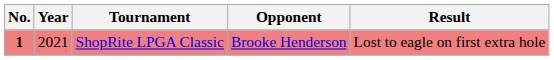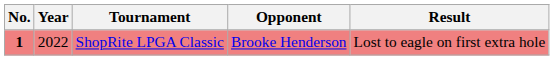 <table class="wikitable" style="font-size:95%;">
 <tr>
 <th>No.</th>
 <th>Year</th>
 <th>Tournament</th>
 <th>Opponent</th>
 <th>Result</th>
 </tr>
 <tr style="background:#F08080;">
 <td align=center><strong>1</strong></td>
-<td align=center>2021</td>
+<td align=center>2022</td>
 <td><a href='#'>ShopRite LPGA Classic</a></td>
 <td> <a href='#'>Brooke Henderson</a></td>
 <td>Lost to eagle on first extra hole</td>
 </tr>
 </table>
